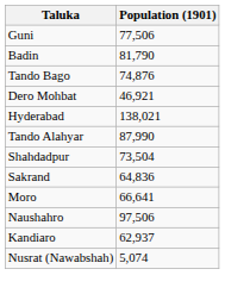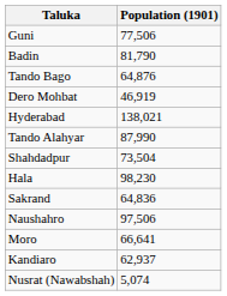 <table class="wikitable">
 <tr>
 <th>Taluka</th>
 <th>Population (1901)</th>
 </tr>
 <tr>
 <td>Guni</td>
 <td>77,506</td>
 </tr>
 <tr>
 <td>Badin</td>
 <td>81,790</td>
 </tr>
 <tr>
 <td>Tando Bago</td>
-<td>74,876</td>
+<td>64,876</td>
 </tr>
 <tr>
 <td>Dero Mohbat</td>
-<td>46,921</td>
+<td>46,919</td>
 </tr>
 <tr>
 <td>Hyderabad</td>
 <td>138,021</td>
 </tr>
 <tr>
 <td>Tando Alahyar</td>
 <td>87,990</td>
 </tr>
 <tr>
 <td>Shahdadpur</td>
 <td>73,504</td>
 </tr>
 <tr>
+<td>Hala</td>
+<td>98,230</td>
+</tr>
+<tr>
 <td>Sakrand</td>
 <td>64,836</td>
 </tr>
 <tr>
+<td>Naushahro</td>
+<td>97,506</td>
+</tr>
+<tr>
 <td>Moro</td>
 <td>66,641</td>
-</tr>
-<tr>
-<td>Naushahro</td>
-<td>97,506</td>
 </tr>
 <tr>
 <td>Kandiaro</td>
 <td>62,937</td>
 </tr>
 <tr>
 <td>Nusrat (Nawabshah)</td>
 <td>5,074</td>
 </tr>
 </table>
